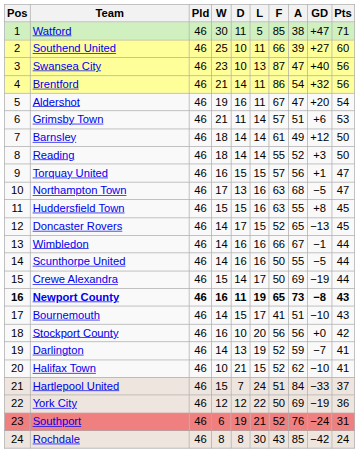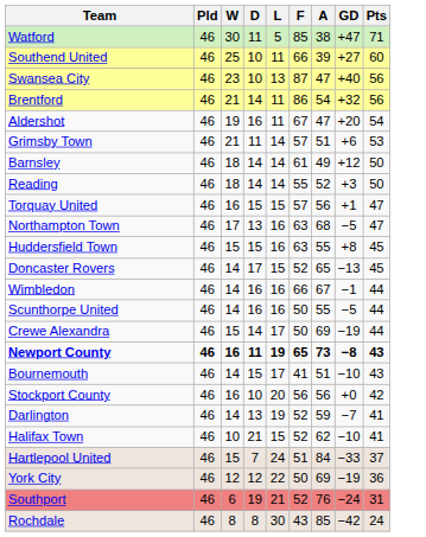 <table class="wikitable" style="text-align:center">
 <tr>
-<th width=20>Pos</th>
 <th width=220>Team</th>
 <th width=20>Pld</th>
 <th width=20>W</th>
 <th width=20>D</th>
 <th width=20>L</th>
 <th width=20>F</th>
 <th width=20>A</th>
 <th width=20>GD</th>
 <th width=20>Pts</th>
 </tr>
 <tr style="background:#D0F0C0;">
-<td>1</td>
 <td align="left"><a href='#'>Watford</a></td>
 <td>46</td>
 <td>30</td>
 <td>11</td>
 <td>5</td>
 <td>85</td>
 <td>38</td>
 <td>+47</td>
 <td>71</td>
 </tr>
 <tr style="background:#FFFF99;">
-<td>2</td>
 <td align="left"><a href='#'>Southend United</a></td>
 <td>46</td>
 <td>25</td>
 <td>10</td>
 <td>11</td>
 <td>66</td>
 <td>39</td>
 <td>+27</td>
 <td>60</td>
 </tr>
 <tr style="background:#FFFF99;">
-<td>3</td>
 <td align="left"><a href='#'>Swansea City</a></td>
 <td>46</td>
 <td>23</td>
 <td>10</td>
 <td>13</td>
 <td>87</td>
 <td>47</td>
 <td>+40</td>
 <td>56</td>
 </tr>
 <tr style="background:#FFFF99;">
-<td>4</td>
 <td align="left"><a href='#'>Brentford</a></td>
 <td>46</td>
 <td>21</td>
 <td>14</td>
 <td>11</td>
 <td>86</td>
 <td>54</td>
 <td>+32</td>
 <td>56</td>
 </tr>
 <tr>
-<td>5</td>
 <td align="left"><a href='#'>Aldershot</a></td>
 <td>46</td>
 <td>19</td>
 <td>16</td>
 <td>11</td>
 <td>67</td>
 <td>47</td>
 <td>+20</td>
 <td>54</td>
 </tr>
 <tr>
-<td>6</td>
 <td align="left"><a href='#'>Grimsby Town</a></td>
 <td>46</td>
 <td>21</td>
 <td>11</td>
 <td>14</td>
 <td>57</td>
 <td>51</td>
 <td>+6</td>
 <td>53</td>
 </tr>
 <tr>
-<td>7</td>
 <td align="left"><a href='#'>Barnsley</a></td>
 <td>46</td>
 <td>18</td>
 <td>14</td>
 <td>14</td>
 <td>61</td>
 <td>49</td>
 <td>+12</td>
 <td>50</td>
 </tr>
 <tr>
-<td>8</td>
 <td align="left"><a href='#'>Reading</a></td>
 <td>46</td>
 <td>18</td>
 <td>14</td>
 <td>14</td>
 <td>55</td>
 <td>52</td>
 <td>+3</td>
 <td>50</td>
 </tr>
 <tr>
-<td>9</td>
 <td align="left"><a href='#'>Torquay United</a></td>
 <td>46</td>
 <td>16</td>
 <td>15</td>
 <td>15</td>
 <td>57</td>
 <td>56</td>
 <td>+1</td>
 <td>47</td>
 </tr>
 <tr>
-<td>10</td>
 <td align="left"><a href='#'>Northampton Town</a></td>
 <td>46</td>
 <td>17</td>
 <td>13</td>
 <td>16</td>
 <td>63</td>
 <td>68</td>
 <td>−5</td>
 <td>47</td>
 </tr>
 <tr>
-<td>11</td>
 <td align="left"><a href='#'>Huddersfield Town</a></td>
 <td>46</td>
 <td>15</td>
 <td>15</td>
 <td>16</td>
 <td>63</td>
 <td>55</td>
 <td>+8</td>
 <td>45</td>
 </tr>
 <tr>
-<td>12</td>
 <td align="left"><a href='#'>Doncaster Rovers</a></td>
 <td>46</td>
 <td>14</td>
 <td>17</td>
 <td>15</td>
 <td>52</td>
 <td>65</td>
 <td>−13</td>
 <td>45</td>
 </tr>
 <tr>
-<td>13</td>
 <td align="left"><a href='#'>Wimbledon</a></td>
 <td>46</td>
 <td>14</td>
 <td>16</td>
 <td>16</td>
 <td>66</td>
 <td>67</td>
 <td>−1</td>
 <td>44</td>
 </tr>
 <tr>
-<td>14</td>
 <td align="left"><a href='#'>Scunthorpe United</a></td>
 <td>46</td>
 <td>14</td>
 <td>16</td>
 <td>16</td>
 <td>50</td>
 <td>55</td>
 <td>−5</td>
 <td>44</td>
 </tr>
 <tr>
-<td>15</td>
 <td align="left"><a href='#'>Crewe Alexandra</a></td>
 <td>46</td>
 <td>15</td>
 <td>14</td>
 <td>17</td>
 <td>50</td>
 <td>69</td>
 <td>−19</td>
 <td>44</td>
 </tr>
 <tr>
-<td><strong>16</strong></td>
 <td align="left"><strong><a href='#'>Newport County</a></strong></td>
 <td><strong>46</strong></td>
 <td><strong>16</strong></td>
 <td><strong>11</strong></td>
 <td><strong>19</strong></td>
 <td><strong>65</strong></td>
 <td><strong>73</strong></td>
 <td><strong>−8</strong></td>
 <td><strong>43</strong></td>
 </tr>
 <tr>
-<td>17</td>
 <td align="left"><a href='#'>Bournemouth</a></td>
 <td>46</td>
 <td>14</td>
 <td>15</td>
 <td>17</td>
 <td>41</td>
 <td>51</td>
 <td>−10</td>
 <td>43</td>
 </tr>
 <tr>
-<td>18</td>
 <td align="left"><a href='#'>Stockport County</a></td>
 <td>46</td>
 <td>16</td>
 <td>10</td>
 <td>20</td>
 <td>56</td>
 <td>56</td>
 <td>+0</td>
 <td>42</td>
 </tr>
 <tr>
-<td>19</td>
 <td align="left"><a href='#'>Darlington</a></td>
 <td>46</td>
 <td>14</td>
 <td>13</td>
 <td>19</td>
 <td>52</td>
 <td>59</td>
 <td>−7</td>
 <td>41</td>
 </tr>
 <tr>
-<td>20</td>
 <td align="left"><a href='#'>Halifax Town</a></td>
 <td>46</td>
 <td>10</td>
 <td>21</td>
 <td>15</td>
 <td>52</td>
 <td>62</td>
 <td>−10</td>
 <td>41</td>
 </tr>
 <tr style="background:#eee5de;">
-<td>21</td>
 <td align="left"><a href='#'>Hartlepool United</a></td>
 <td>46</td>
 <td>15</td>
 <td>7</td>
 <td>24</td>
 <td>51</td>
 <td>84</td>
 <td>−33</td>
 <td>37</td>
 </tr>
 <tr style="background:#eee5de;">
-<td>22</td>
 <td align="left"><a href='#'>York City</a></td>
 <td>46</td>
 <td>12</td>
 <td>12</td>
 <td>22</td>
 <td>50</td>
 <td>69</td>
 <td>−19</td>
 <td>36</td>
 </tr>
 <tr style="background:#F08080;">
-<td>23</td>
 <td align="left"><a href='#'>Southport</a></td>
 <td>46</td>
 <td>6</td>
 <td>19</td>
 <td>21</td>
 <td>52</td>
 <td>76</td>
 <td>−24</td>
 <td>31</td>
 </tr>
 <tr style="background:#eee5de;">
-<td>24</td>
 <td align="left"><a href='#'>Rochdale</a></td>
 <td>46</td>
 <td>8</td>
 <td>8</td>
 <td>30</td>
 <td>43</td>
 <td>85</td>
 <td>−42</td>
 <td>24</td>
 </tr>
 </table>
